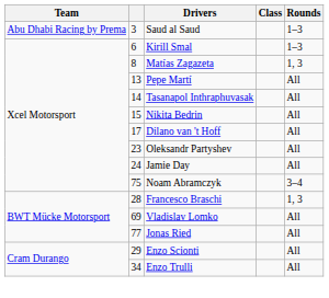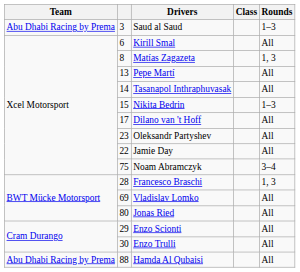 <table class="wikitable" style="font-size: 85%;">
 <tr>
 <th>Team</th>
 <th></th>
 <th>Drivers</th>
 <th>Class</th>
 <th>Rounds</th>
 </tr>
 <tr>
 <td> <a href='#'>Abu Dhabi Racing by Prema</a></td>
 <td>3</td>
 <td> Saud al Saud</td>
 <td style="text-align:center"></td>
 <td>1–3</td>
 </tr>
 <tr>
 <td rowspan=9> Xcel Motorsport</td>
 <td>6</td>
 <td> <a href='#'>Kirill Smal</a></td>
 <td style="text-align:center"></td>
-<td>1–3</td>
+<td>All</td>
 </tr>
 <tr>
 <td>8</td>
 <td> <a href='#'>Matías Zagazeta</a></td>
 <td style="text-align:center"></td>
 <td>1, 3</td>
 </tr>
 <tr>
 <td>13</td>
 <td> <a href='#'>Pepe Martí</a></td>
 <td style="text-align:center"></td>
 <td>All</td>
 </tr>
 <tr>
 <td>14</td>
 <td nowrap> <a href='#'>Tasanapol Inthraphuvasak</a></td>
 <td style="text-align:center"></td>
 <td>All</td>
 </tr>
 <tr>
 <td>15</td>
 <td> <a href='#'>Nikita Bedrin</a></td>
 <td style="text-align:center"></td>
-<td>All</td>
+<td>1–3</td>
 </tr>
 <tr>
 <td>17</td>
 <td> <a href='#'>Dilano van 't Hoff</a></td>
 <td style="text-align:center"></td>
 <td>All</td>
 </tr>
 <tr>
 <td>23</td>
 <td> Oleksandr Partyshev</td>
 <td style="text-align:center"></td>
 <td>All</td>
 </tr>
 <tr>
-<td>24</td>
+<td>22</td>
 <td> Jamie Day</td>
 <td style="text-align:center"></td>
 <td>All</td>
 </tr>
 <tr>
 <td>75</td>
 <td> Noam Abramczyk</td>
 <td style="text-align:center"></td>
 <td>3–4</td>
 </tr>
 <tr>
 <td rowspan=3> <a href='#'>BWT Mücke Motorsport</a></td>
 <td>28</td>
 <td> <a href='#'>Francesco Braschi</a></td>
 <td style="text-align:center"></td>
 <td>1, 3</td>
 </tr>
 <tr>
 <td>69</td>
 <td> <a href='#'>Vladislav Lomko</a></td>
 <td style="text-align:center"></td>
 <td>All</td>
 </tr>
 <tr>
-<td>77</td>
+<td>80</td>
 <td> <a href='#'>Jonas Ried</a></td>
 <td style="text-align:center"></td>
 <td>All</td>
 </tr>
 <tr>
 <td rowspan=2> <a href='#'>Cram Durango</a></td>
 <td>29</td>
 <td> <a href='#'>Enzo Scionti</a></td>
 <td style="text-align:center"></td>
 <td>All</td>
 </tr>
 <tr>
-<td>34</td>
+<td>30</td>
 <td> <a href='#'>Enzo Trulli</a></td>
 <td style="text-align:center"></td>
 <td>All</td>
 </tr>
+<tr>
+<td> <a href='#'>Abu Dhabi Racing by Prema</a></td>
+<td>88</td>
+<td> <a href='#'>Hamda Al Qubaisi</a></td>
+<td style="text-align:center"></td>
+<td>All</td>
+</tr>
 </table>
